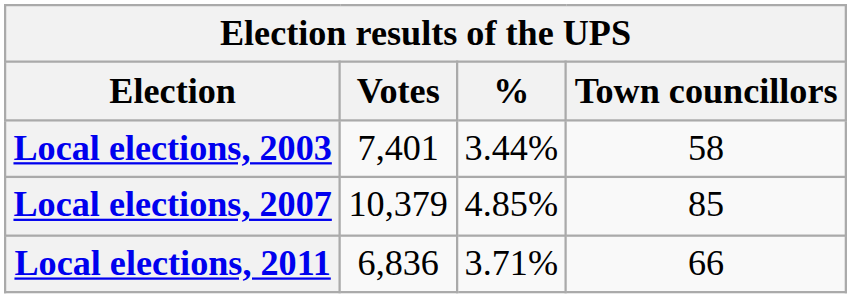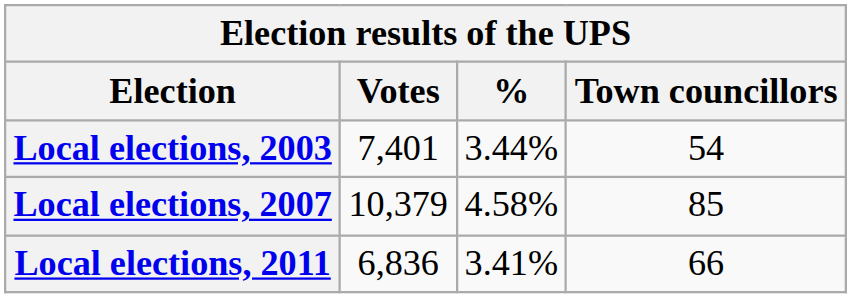 <table class="wikitable">
 <tr>
 <th colspan="6"><strong>Election results of the UPS</strong></th>
 </tr>
 <tr>
 <th>Election</th>
 <th>Votes</th>
 <th>%</th>
 <th>Town councillors</th>
 </tr>
 <tr>
 <th><a href='#'>Local elections, 2003</a></th>
 <td align="center">7,401</td>
 <td align="center">3.44%</td>
-<td align="center">58</td>
+<td align="center">54</td>
 </tr>
 <tr>
 <th><a href='#'>Local elections, 2007</a></th>
 <td align="center">10,379</td>
-<td align="center">4.85%</td>
+<td align="center">4.58%</td>
 <td align="center">85</td>
 </tr>
 <tr>
 <th><a href='#'>Local elections, 2011</a></th>
 <td align="center">6,836</td>
-<td align="center">3.71%</td>
+<td align="center">3.41%</td>
 <td align="center">66</td>
 </tr>
 </table>
